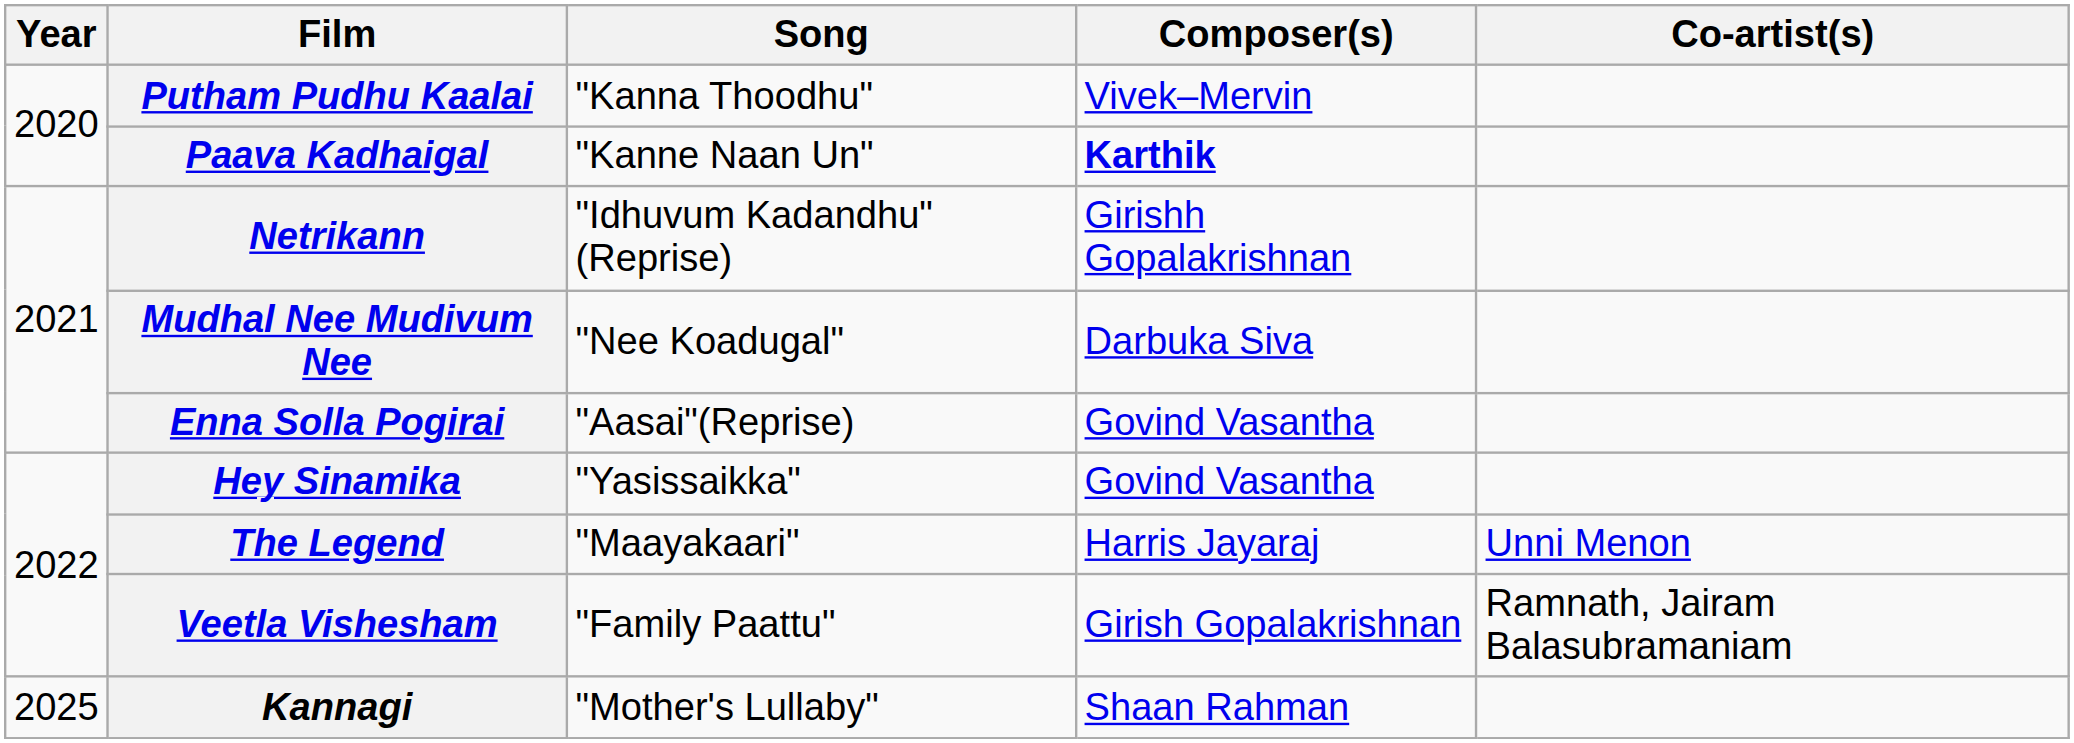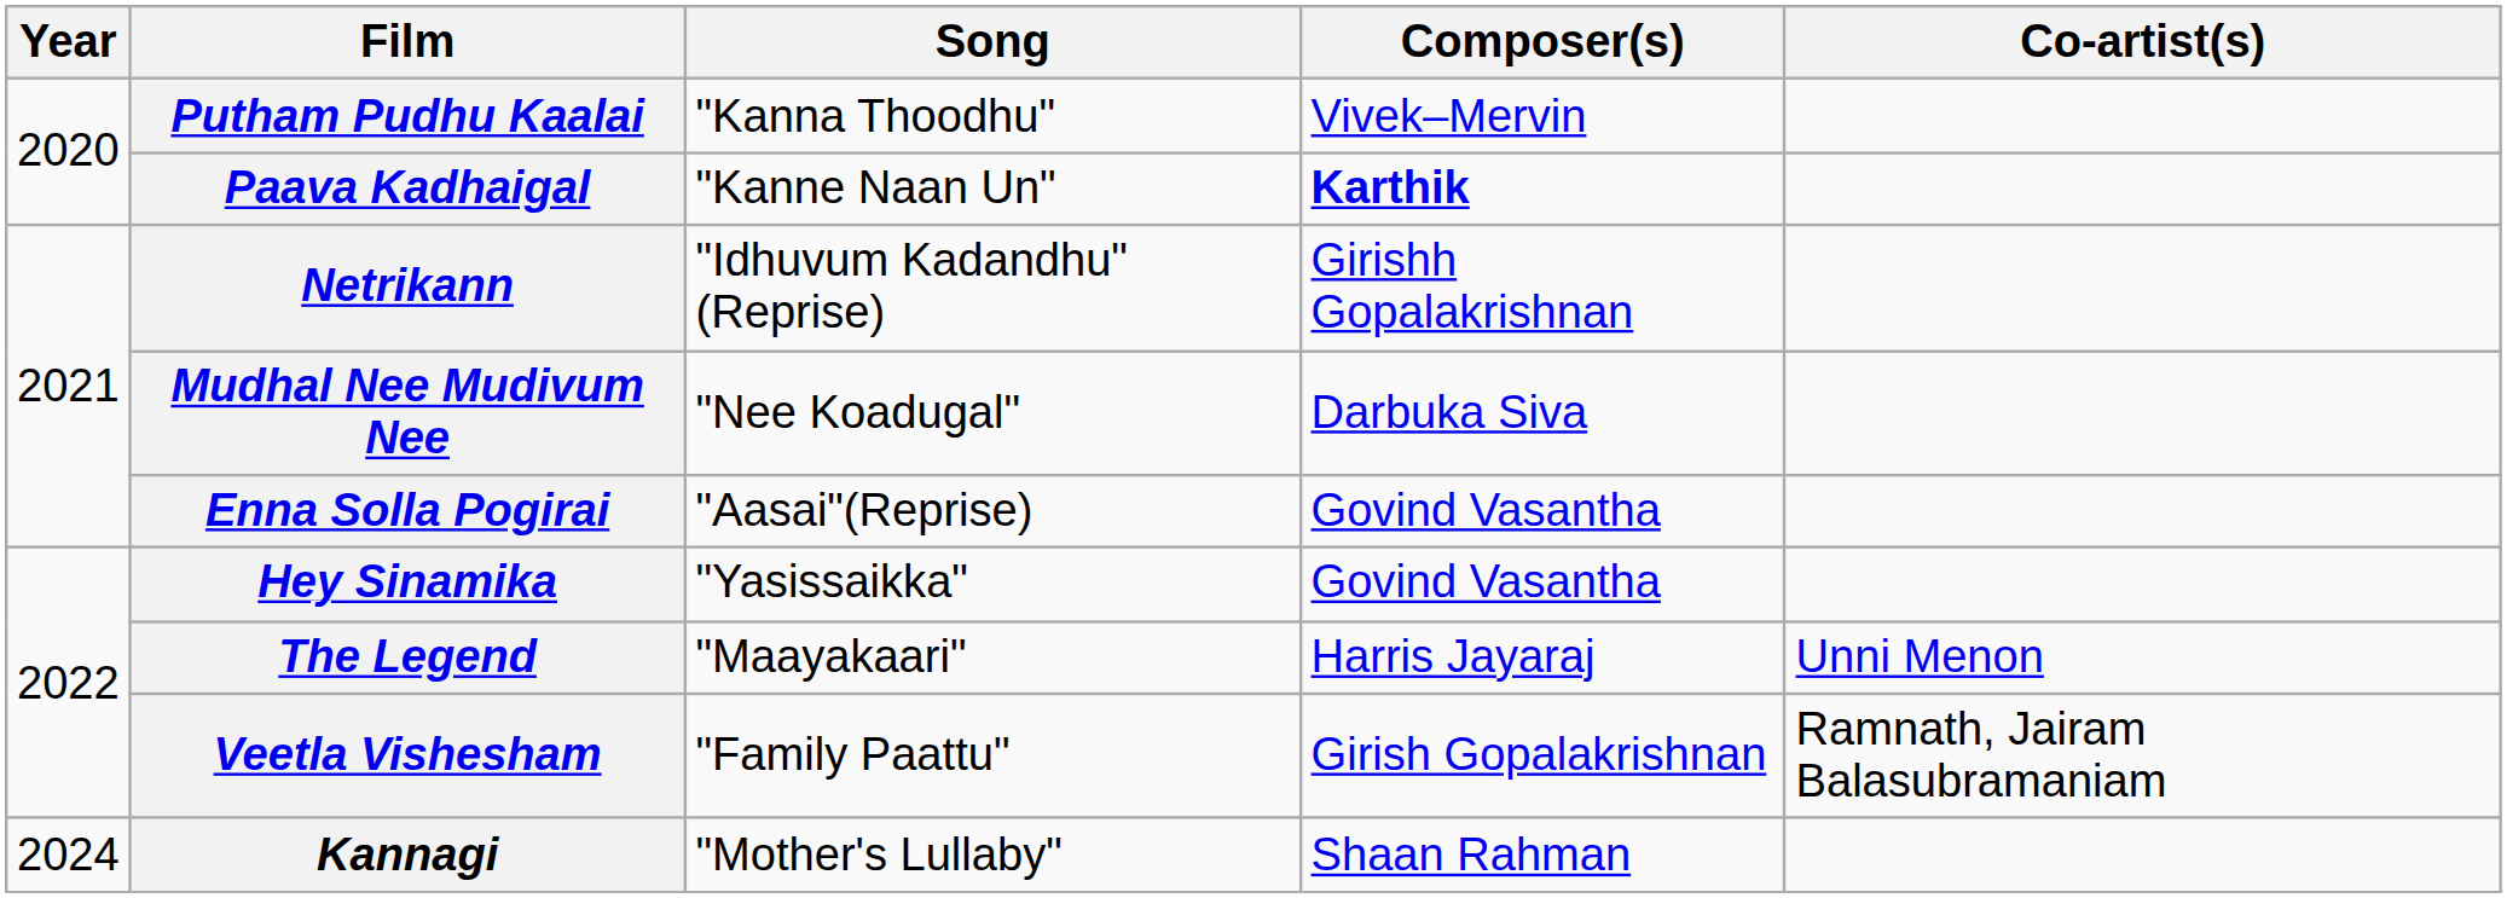 <table class="wikitable">
 <tr>
 <th>Year</th>
 <th>Film</th>
 <th>Song</th>
 <th>Composer(s)</th>
 <th>Co-artist(s)</th>
 </tr>
 <tr>
 <td rowspan="2">2020</td>
 <th><em><a href='#'>Putham Pudhu Kaalai</a></em></th>
 <td>"Kanna Thoodhu"</td>
 <td><a href='#'>Vivek–Mervin</a></td>
 <td></td>
 </tr>
 <tr>
 <th><em><a href='#'>Paava Kadhaigal</a></em></th>
 <td>"Kanne Naan Un"</td>
 <td><strong><a href='#'>Karthik</a></strong></td>
 <td></td>
 </tr>
 <tr>
 <td rowspan="3">2021</td>
 <th><em><a href='#'>Netrikann</a></em></th>
 <td>"Idhuvum Kadandhu" (Reprise)</td>
 <td><a href='#'>Girishh Gopalakrishnan</a></td>
 <td></td>
 </tr>
 <tr>
 <th><em><a href='#'>Mudhal Nee Mudivum Nee</a></em></th>
 <td>"Nee Koadugal"</td>
 <td><a href='#'>Darbuka Siva</a></td>
 <td></td>
 </tr>
 <tr>
 <th><em><a href='#'>Enna Solla Pogirai</a></em></th>
 <td>"Aasai"(Reprise)</td>
 <td><a href='#'>Govind Vasantha</a></td>
 <td></td>
 </tr>
 <tr>
 <td rowspan="3">2022</td>
 <th><em><a href='#'>Hey Sinamika</a></em></th>
 <td>"Yasissaikka"</td>
 <td><a href='#'>Govind Vasantha</a></td>
 <td></td>
 </tr>
 <tr>
 <th><em><a href='#'>The Legend</a></em></th>
 <td>"Maayakaari"</td>
 <td><a href='#'>Harris Jayaraj</a></td>
 <td><a href='#'>Unni Menon</a></td>
 </tr>
 <tr>
 <th><em><a href='#'>Veetla Vishesham</a></em></th>
 <td>"Family Paattu"</td>
 <td><a href='#'>Girish Gopalakrishnan</a></td>
 <td>Ramnath, Jairam Balasubramaniam</td>
 </tr>
 <tr>
-<td>2025</td>
+<td>2024</td>
 <th><em>Kannagi</em></th>
 <td>"Mother's Lullaby"</td>
 <td><a href='#'>Shaan Rahman</a></td>
 <td></td>
 </tr>
 </table>
